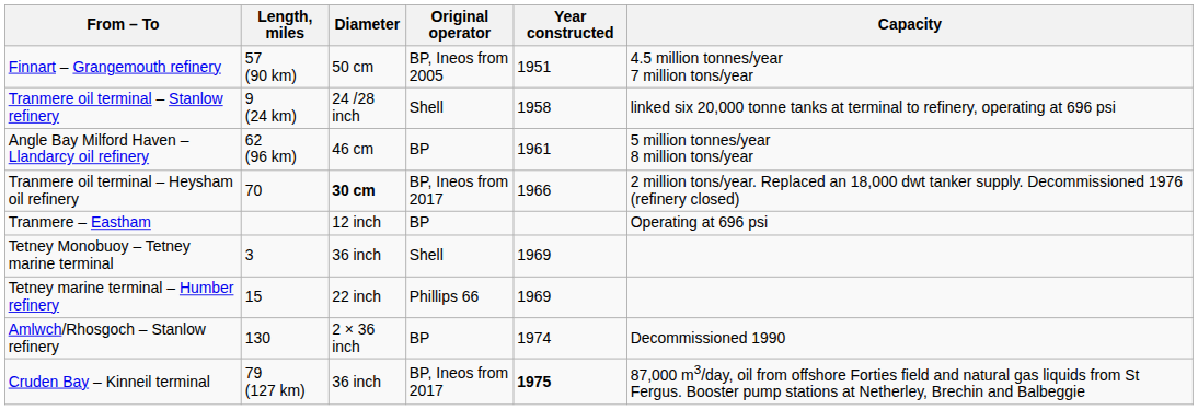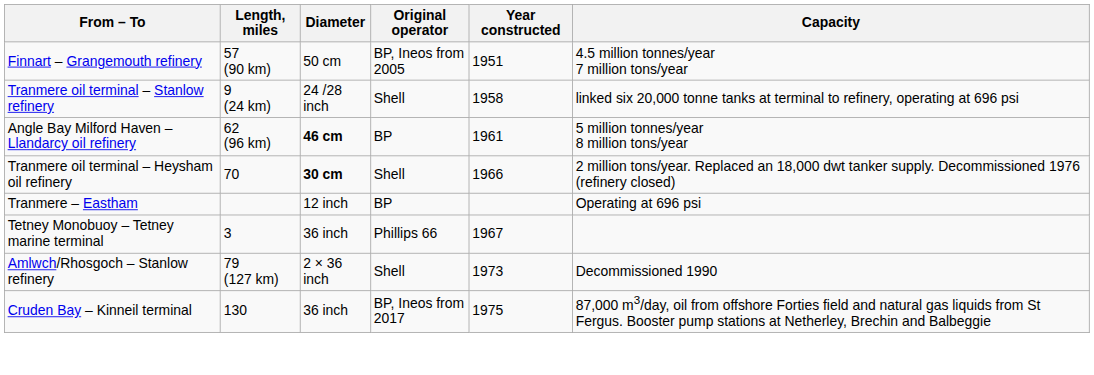 <table class="wikitable">
 <tr>
 <th>From – To</th>
 <th>Length, miles</th>
 <th>Diameter</th>
 <th>Original operator</th>
 <th>Year constructed</th>
 <th>Capacity</th>
 </tr>
 <tr>
 <td><a href='#'>Finnart</a> – <a href='#'>Grangemouth refinery</a></td>
 <td>57<br>(90 km)</td>
 <td>50 cm</td>
 <td>BP, Ineos from 2005</td>
 <td>1951</td>
 <td>4.5 million tonnes/year<br>7 million tons/year</td>
 </tr>
 <tr>
 <td><a href='#'>Tranmere oil terminal</a> – <a href='#'>Stanlow refinery</a></td>
 <td>9<br>(24 km)</td>
 <td>24 /28 inch</td>
 <td>Shell</td>
 <td>1958</td>
 <td>linked six 20,000 tonne tanks at terminal to refinery, operating at 696 psi</td>
 </tr>
 <tr>
 <td>Angle Bay Milford Haven – <a href='#'>Llandarcy oil refinery</a></td>
 <td>62<br>(96 km)</td>
-<td>46 cm</td>
+<td><strong>46 cm</strong></td>
 <td>BP</td>
 <td>1961</td>
 <td>5 million tonnes/year<br>8 million tons/year</td>
 </tr>
 <tr>
 <td>Tranmere oil terminal – Heysham oil refinery</td>
 <td>70</td>
 <td><strong>30 cm</strong></td>
-<td>BP, Ineos from 2017</td>
+<td>Shell</td>
 <td>1966</td>
 <td>2 million tons/year. Replaced an 18,000 dwt tanker supply. Decommissioned 1976 (refinery closed)</td>
 </tr>
 <tr>
 <td>Tranmere – <a href='#'>Eastham</a></td>
 <td></td>
 <td>12 inch</td>
 <td>BP</td>
 <td></td>
 <td>Operating at 696 psi</td>
 </tr>
 <tr>
 <td>Tetney Monobuoy – Tetney marine terminal</td>
 <td>3</td>
 <td>36 inch</td>
-<td>Shell</td>
-<td>1969</td>
-<td></td>
-</tr>
-<tr>
-<td>Tetney marine terminal – <a href='#'>Humber refinery</a></td>
-<td>15</td>
-<td>22  inch</td>
 <td>Phillips 66</td>
-<td>1969</td>
+<td>1967</td>
 <td></td>
 </tr>
 <tr>
 <td><a href='#'>Amlwch</a>/Rhosgoch – Stanlow refinery</td>
-<td>130</td>
+<td>79 (127 km)</td>
 <td>2 × 36 inch</td>
-<td>BP</td>
-<td>1974</td>
+<td>Shell</td>
+<td>1973</td>
 <td>Decommissioned 1990</td>
 </tr>
 <tr>
 <td><a href='#'>Cruden Bay</a> – Kinneil terminal</td>
-<td>79 (127 km)</td>
+<td>130</td>
 <td>36 inch</td>
 <td>BP, Ineos from 2017</td>
-<td><strong>1975</strong></td>
+<td>1975</td>
 <td>87,000 m<sup>3</sup>/day, oil from offshore Forties field and natural gas liquids from St Fergus. Booster pump stations at Netherley,  Brechin and Balbeggie</td>
 </tr>
 </table>
